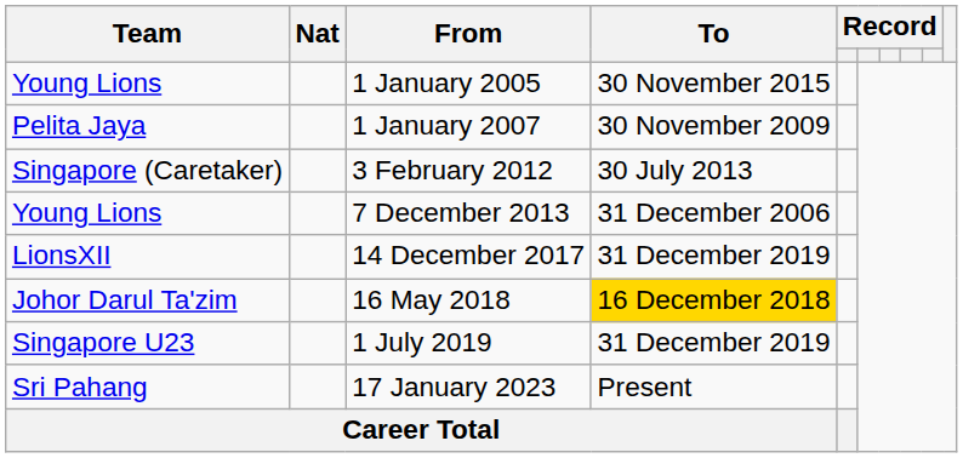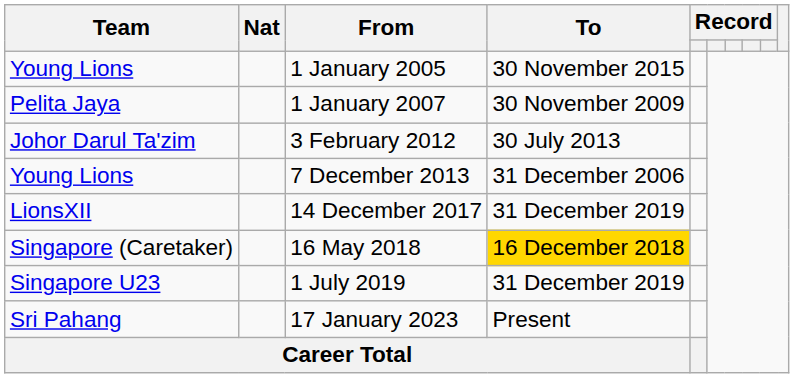 <table class="wikitable" style="text-align:center">
 <tr>
 <th rowspan="2">Team</th>
 <th rowspan="2">Nat</th>
 <th rowspan="2">From</th>
 <th rowspan="2">To</th>
 <th colspan="5">Record</th>
 <th rowspan="2"></th>
 </tr>
 <tr>
 <th></th>
 <th></th>
 <th></th>
 <th></th>
 <th></th>
 </tr>
 <tr>
 <td align="left"><a href='#'>Young Lions</a></td>
 <td></td>
 <td align="left">1 January 2005</td>
 <td align="left">30 November 2015<br></td>
 <td></td>
 </tr>
 <tr>
 <td align="left"><a href='#'>Pelita Jaya</a></td>
 <td></td>
 <td align="left">1 January 2007</td>
 <td align="left">30 November 2009<br></td>
 <td></td>
 </tr>
 <tr>
-<td align="left"><a href='#'>Singapore</a> (Caretaker)</td>
+<td align="left"><a href='#'>Johor Darul Ta'zim</a></td>
 <td></td>
 <td align="left">3 February 2012</td>
 <td align="left">30 July 2013<br></td>
 <td></td>
 </tr>
 <tr>
 <td align="left"><a href='#'>Young Lions</a></td>
 <td></td>
 <td align="left">7 December 2013</td>
 <td align="left">31 December 2006<br></td>
 <td></td>
 </tr>
 <tr>
 <td align="left"><a href='#'>LionsXII</a></td>
 <td></td>
 <td align="left">14 December 2017</td>
 <td align="left">31 December 2019<br></td>
 <td></td>
 </tr>
 <tr>
-<td align="left"><a href='#'>Johor Darul Ta'zim</a></td>
+<td align="left"><a href='#'>Singapore</a> (Caretaker)</td>
 <td></td>
 <td align="left">16 May 2018</td>
 <td align="left" style="background: gold;">16 December 2018<br></td>
 <td></td>
 </tr>
 <tr>
 <td align="left"><a href='#'>Singapore U23</a></td>
 <td></td>
 <td align="left">1 July 2019</td>
 <td align="left">31 December 2019<br></td>
 <td></td>
 </tr>
 <tr>
 <td align="left"><a href='#'>Sri Pahang</a></td>
 <td></td>
 <td align="left">17 January 2023</td>
 <td align="left">Present<br></td>
 <td></td>
 </tr>
 <tr>
 <th colspan="4">Career Total<br></th>
 <th></th>
 </tr>
 </table>
